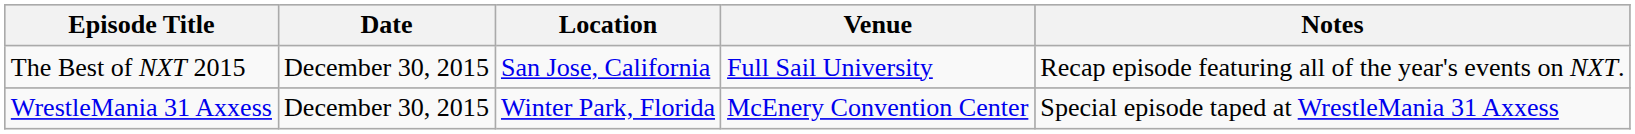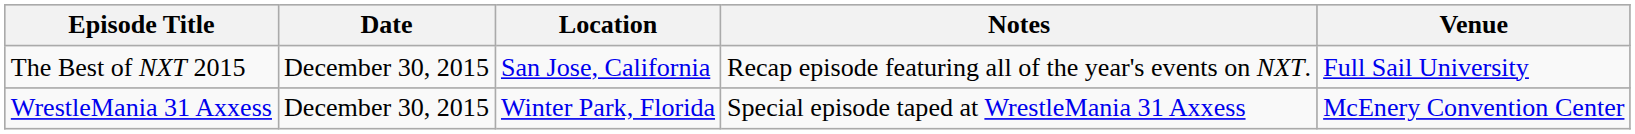 <table class="wikitable sortable" font-size="85%">
 <tr>
 <th>Episode Title</th>
 <th>Date</th>
 <th>Location</th>
+<th>Notes</th>
 <th>Venue</th>
-<th>Notes</th>
 </tr>
 <tr>
 <td>The Best of <em>NXT</em> 2015</td>
 <td>December 30, 2015</td>
 <td><a href='#'>San Jose, California</a></td>
+<td>Recap episode featuring all of the year's events on <em>NXT</em>.</td>
 <td><a href='#'>Full Sail University</a></td>
-<td>Recap episode featuring all of the year's events on <em>NXT</em>.</td>
 </tr>
 <tr>
 <td><a href='#'>WrestleMania 31 Axxess</a></td>
 <td>December 30, 2015</td>
 <td><a href='#'>Winter Park, Florida</a></td>
+<td>Special episode taped at <a href='#'>WrestleMania 31 Axxess</a></td>
 <td><a href='#'>McEnery Convention Center</a></td>
-<td>Special episode taped at <a href='#'>WrestleMania 31 Axxess</a></td>
 </tr>
 </table>
